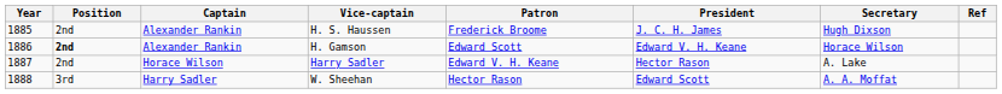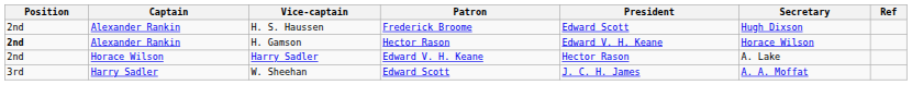 <table class="wikitable" width="100%">
 <tr>
-<th>Year</th>
 <th>Position</th>
 <th>Captain</th>
 <th>Vice-captain</th>
 <th>Patron</th>
 <th>President</th>
 <th>Secretary</th>
 <th>Ref</th>
 </tr>
 <tr>
-<td>1885</td>
 <td>2nd</td>
 <td><a href='#'>Alexander Rankin</a></td>
 <td>H. S. Haussen</td>
 <td><a href='#'>Frederick Broome</a></td>
-<td><a href='#'>J. C. H. James</a></td>
+<td><a href='#'>Edward Scott</a></td>
 <td><a href='#'>Hugh Dixson</a></td>
 <td></td>
 </tr>
 <tr>
-<td>1886</td>
 <td><strong>2nd</strong></td>
 <td><a href='#'>Alexander Rankin</a></td>
 <td>H. Gamson</td>
-<td><a href='#'>Edward Scott</a></td>
+<td><a href='#'>Hector Rason</a></td>
 <td><a href='#'>Edward V. H. Keane</a></td>
 <td><a href='#'>Horace Wilson</a></td>
 <td></td>
 </tr>
 <tr>
-<td>1887</td>
 <td>2nd</td>
 <td><a href='#'>Horace Wilson</a></td>
 <td><a href='#'>Harry Sadler</a></td>
 <td><a href='#'>Edward V. H. Keane</a></td>
 <td><a href='#'>Hector Rason</a></td>
 <td>A. Lake</td>
 <td></td>
 </tr>
 <tr>
-<td>1888</td>
 <td>3rd</td>
 <td><a href='#'>Harry Sadler</a></td>
 <td>W. Sheehan</td>
-<td><a href='#'>Hector Rason</a></td>
 <td><a href='#'>Edward Scott</a></td>
+<td><a href='#'>J. C. H. James</a></td>
 <td><a href='#'>A. A. Moffat</a></td>
 <td></td>
 </tr>
 </table>
